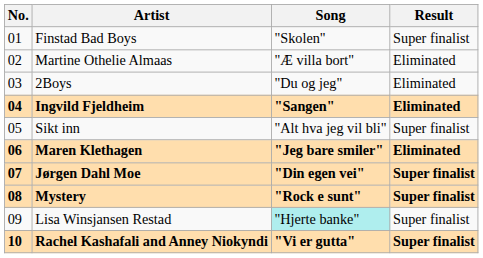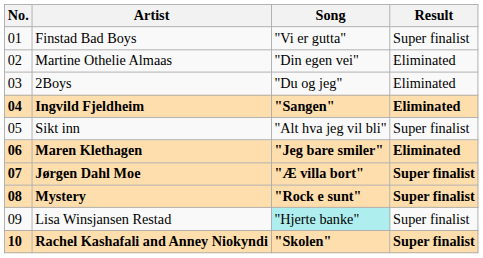 <table class="wikitable sortable">
 <tr>
 <th>No.</th>
 <th>Artist</th>
 <th>Song</th>
 <th>Result</th>
 </tr>
 <tr>
 <td>01</td>
 <td>Finstad Bad Boys</td>
-<td>"Skolen"</td>
+<td>"Vi er gutta"</td>
 <td>Super finalist</td>
 </tr>
 <tr>
 <td>02</td>
 <td>Martine Othelie Almaas</td>
-<td>"Æ villa bort"</td>
+<td>"Din egen vei"</td>
 <td>Eliminated</td>
 </tr>
 <tr>
 <td>03</td>
 <td>2Boys</td>
 <td>"Du og jeg"</td>
 <td>Eliminated</td>
 </tr>
 <tr style="font-weight:bold; background:navajowhite;">
 <td>04</td>
 <td>Ingvild Fjeldheim</td>
 <td>"Sangen"</td>
 <td>Eliminated</td>
 </tr>
 <tr>
 <td>05</td>
 <td>Sikt inn</td>
 <td>"Alt hva jeg vil bli"</td>
 <td>Super finalist</td>
 </tr>
 <tr style="font-weight:bold; background:navajowhite;">
 <td>06</td>
 <td>Maren Klethagen</td>
 <td>"Jeg bare smiler"</td>
 <td>Eliminated</td>
 </tr>
 <tr style="font-weight:bold; background:navajowhite;">
 <td>07</td>
 <td>Jørgen Dahl Moe</td>
-<td>"Din egen vei"</td>
+<td>"Æ villa bort"</td>
 <td>Super finalist</td>
 </tr>
 <tr style="font-weight:bold; background:navajowhite;">
 <td>08</td>
 <td>Mystery</td>
 <td>"Rock e sunt"</td>
 <td>Super finalist</td>
 </tr>
 <tr>
 <td>09</td>
 <td>Lisa Winsjansen Restad</td>
 <td style="background: paleturquoise;">"Hjerte banke"</td>
 <td>Super finalist</td>
 </tr>
 <tr style="font-weight:bold; background:navajowhite;">
 <td>10</td>
 <td>Rachel Kashafali and Anney Niokyndi</td>
-<td>"Vi er gutta"</td>
+<td>"Skolen"</td>
 <td>Super finalist</td>
 </tr>
 </table>
